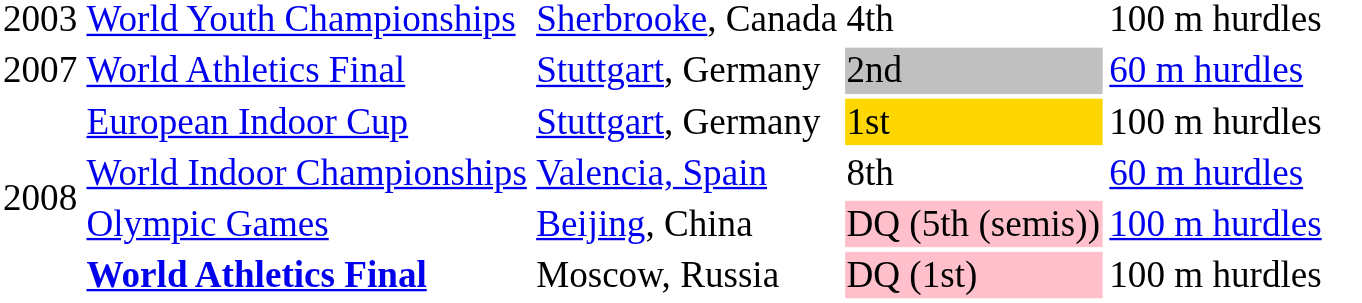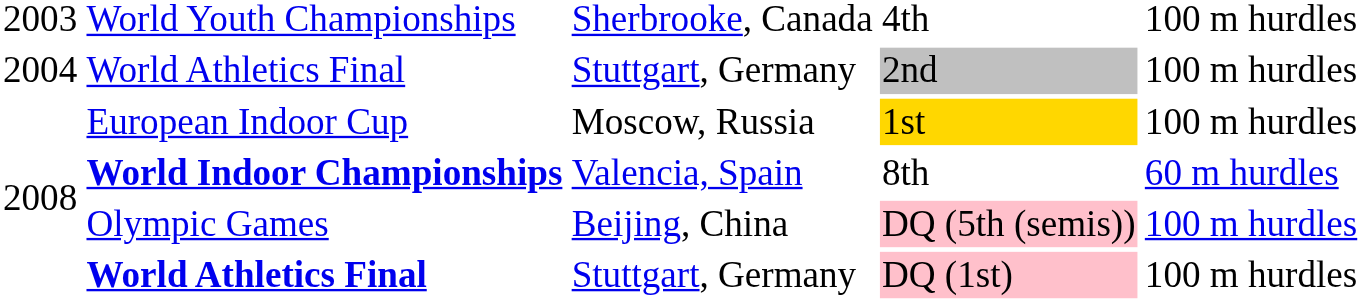 <table>
 <tr>
 <td>2003</td>
 <td><a href='#'>World Youth Championships</a></td>
 <td><a href='#'>Sherbrooke</a>, Canada</td>
 <td>4th</td>
 <td>100 m hurdles</td>
 </tr>
 <tr>
-<td>2007</td>
+<td>2004</td>
 <td><a href='#'>World Athletics Final</a></td>
 <td><a href='#'>Stuttgart</a>, Germany</td>
 <td bgcolor="silver">2nd</td>
-<td><a href='#'>60 m hurdles</a></td>
+<td>100 m hurdles</td>
 </tr>
 <tr>
 <td rowspan=4>2008</td>
 <td><a href='#'>European Indoor Cup</a></td>
-<td><a href='#'>Stuttgart</a>, Germany</td>
+<td>Moscow, Russia</td>
 <td bgcolor=gold>1st</td>
 <td>100 m hurdles</td>
 </tr>
 <tr>
-<td><a href='#'>World Indoor Championships</a></td>
+<td><strong><a href='#'>World Indoor Championships</a></strong></td>
 <td><a href='#'>Valencia, Spain</a></td>
 <td>8th</td>
 <td><a href='#'>60 m hurdles</a></td>
 </tr>
 <tr>
 <td><a href='#'>Olympic Games</a></td>
 <td><a href='#'>Beijing</a>, China</td>
 <td bgcolor="pink">DQ (5th (semis))</td>
 <td><a href='#'>100 m hurdles</a></td>
 </tr>
 <tr>
 <td><strong><a href='#'>World Athletics Final</a></strong></td>
-<td>Moscow, Russia</td>
+<td><a href='#'>Stuttgart</a>, Germany</td>
 <td bgcolor="pink">DQ (1st)</td>
 <td>100 m hurdles</td>
 </tr>
 </table>
